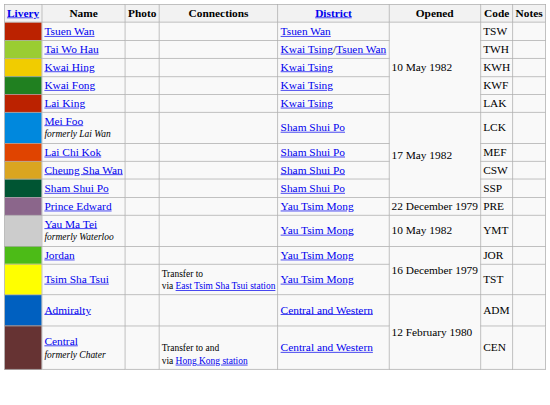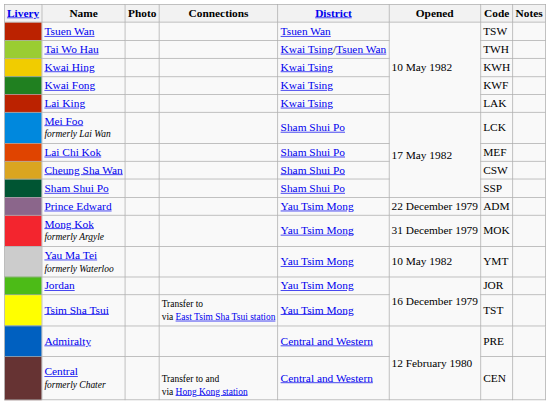 <table class="wikitable sortable">
 <tr>
 <th class="unsortable"><a href='#'>Livery</a></th>
 <th>Name</th>
 <th class="unsortable">Photo</th>
 <th>Connections</th>
 <th><a href='#'>District</a></th>
 <th data-sort-type="date">Opened</th>
 <th>Code</th>
 <th class="unsortable">Notes</th>
 </tr>
 <tr>
 <td style="background:#BB2200;"></td>
 <td><a href='#'>Tsuen Wan</a></td>
 <td></td>
 <td></td>
 <td><a href='#'>Tsuen Wan</a></td>
 <td rowspan="5">10 May 1982</td>
 <td>TSW</td>
 <td></td>
 </tr>
 <tr>
 <td style="background:#9ACD32;"></td>
 <td><a href='#'>Tai Wo Hau</a></td>
 <td> </td>
 <td></td>
 <td><a href='#'>Kwai Tsing</a>/<a href='#'>Tsuen Wan</a></td>
 <td>TWH</td>
 <td></td>
 </tr>
 <tr>
 <td style="background:#F1CC00;"></td>
 <td><a href='#'>Kwai Hing</a></td>
 <td></td>
 <td></td>
 <td><a href='#'>Kwai Tsing</a></td>
 <td>KWH</td>
 <td></td>
 </tr>
 <tr>
 <td style="background:#208020;"></td>
 <td><a href='#'>Kwai Fong</a></td>
 <td></td>
 <td></td>
 <td><a href='#'>Kwai Tsing</a></td>
 <td>KWF</td>
 <td></td>
 </tr>
 <tr>
 <td style="background:#BB2200;"></td>
 <td><a href='#'>Lai King</a></td>
 <td> </td>
 <td></td>
 <td><a href='#'>Kwai Tsing</a></td>
 <td>LAK</td>
 <td></td>
 </tr>
 <tr>
 <td style="background:#0088DD;"></td>
 <td><a href='#'>Mei Foo</a><br><small><em>formerly Lai Wan</em></small></td>
 <td></td>
 <td></td>
 <td><a href='#'>Sham Shui Po</a></td>
 <td rowspan="4">17 May 1982</td>
 <td>LCK</td>
 <td></td>
 </tr>
 <tr>
 <td style="background:#E04400;"></td>
 <td><a href='#'>Lai Chi Kok</a></td>
 <td></td>
 <td></td>
 <td><a href='#'>Sham Shui Po</a></td>
 <td>MEF</td>
 <td></td>
 </tr>
 <tr>
 <td style="background:#DAA520;"></td>
 <td><a href='#'>Cheung Sha Wan</a></td>
 <td></td>
 <td></td>
 <td><a href='#'>Sham Shui Po</a></td>
 <td>CSW</td>
 <td></td>
 </tr>
 <tr>
 <td style="background:#005533;"></td>
 <td><a href='#'>Sham Shui Po</a></td>
 <td></td>
 <td></td>
 <td><a href='#'>Sham Shui Po</a></td>
 <td>SSP</td>
 <td></td>
 </tr>
 <tr>
 <td style="background:#8B668B;"></td>
 <td><a href='#'>Prince Edward</a></td>
 <td></td>
 <td></td>
 <td><a href='#'>Yau Tsim Mong</a></td>
 <td>22 December 1979</td>
-<td>PRE</td>
+<td>ADM</td>
+<td></td>
+</tr>
+<tr>
+<td style="background:#F3252E;"></td>
+<td><a href='#'>Mong Kok</a><br><small><em>formerly Argyle</em></small></td>
+<td></td>
+<td></td>
+<td><a href='#'>Yau Tsim Mong</a></td>
+<td>31 December 1979</td>
+<td>MOK</td>
 <td></td>
 </tr>
 <tr>
 <td style="background:#CCCCCC;"></td>
 <td><a href='#'>Yau Ma Tei</a><br><small><em>formerly Waterloo</em></small></td>
 <td></td>
 <td></td>
 <td><a href='#'>Yau Tsim Mong</a></td>
 <td>10 May 1982</td>
 <td>YMT</td>
 <td></td>
 </tr>
 <tr>
 <td style="background:#4CBB17;"></td>
 <td><a href='#'>Jordan</a></td>
 <td></td>
 <td></td>
 <td><a href='#'>Yau Tsim Mong</a></td>
 <td rowspan="2">16 December 1979</td>
 <td>JOR</td>
 <td></td>
 </tr>
 <tr>
 <td style="background:yellow;"></td>
 <td><a href='#'>Tsim Sha Tsui</a></td>
 <td></td>
 <td><small>Transfer to <br>via <a href='#'>East Tsim Sha Tsui station</a></small></td>
 <td><a href='#'>Yau Tsim Mong</a></td>
 <td>TST</td>
 <td></td>
 </tr>
 <tr>
 <td style="background:#0060C0;"></td>
 <td><a href='#'>Admiralty</a></td>
 <td></td>
 <td><br><br></td>
 <td><a href='#'>Central and Western</a></td>
 <td rowspan="2">12 February 1980</td>
-<td>ADM</td>
+<td>PRE</td>
 <td></td>
 </tr>
 <tr>
 <td style="background:#663333;"></td>
 <td><a href='#'>Central</a><br><small><em>formerly Chater</em></small></td>
 <td></td>
 <td><br><small>Transfer to  and <br>via <a href='#'>Hong Kong station</a></small></td>
 <td><a href='#'>Central and Western</a></td>
 <td>CEN</td>
 <td></td>
 </tr>
 </table>
